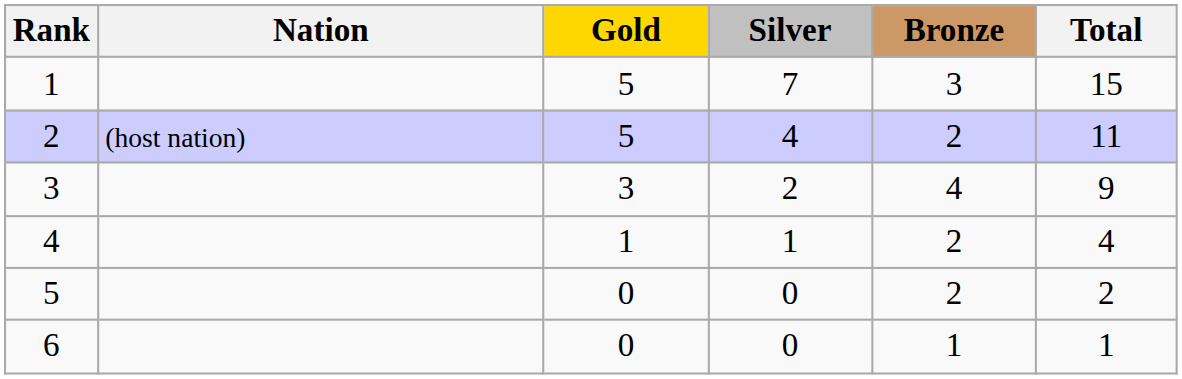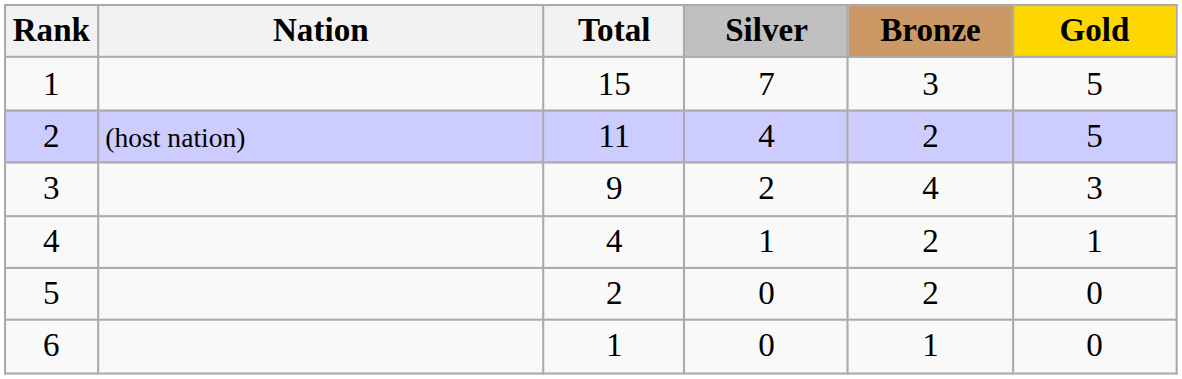 <table class="wikitable sortable plainrowheaders" style="text-align:center;max-width: 15cm; width: 100%">
 <tr>
 <th scope="col" style="width:4%">Rank</th>
 <th scope="col">Nation</th>
-<th scope="col" style="background-color:gold; width:14%;">Gold</th>
+<th scope="col" style="width:12%;">Total</th>
 <th scope="col" style="background-color:silver; width:14%;">Silver</th>
 <th scope="col" style="background-color:#cc9966; width:14%;">Bronze</th>
-<th scope="col" style="width:12%;">Total</th>
+<th scope="col" style="background-color:gold; width:14%;">Gold</th>
 </tr>
 <tr>
 <td>1</td>
 <td align=left></td>
-<td>5</td>
+<td>15</td>
 <td>7</td>
 <td>3</td>
-<td>15</td>
+<td>5</td>
 </tr>
 <tr style="background:#ccccff">
 <td>2</td>
 <td align=left> <small>(host nation)</small></td>
-<td>5</td>
+<td>11</td>
 <td>4</td>
 <td>2</td>
-<td>11</td>
+<td>5</td>
 </tr>
 <tr>
 <td>3</td>
 <td align=left></td>
-<td>3</td>
+<td>9</td>
 <td>2</td>
 <td>4</td>
-<td>9</td>
+<td>3</td>
 </tr>
 <tr>
 <td>4</td>
 <td align=left></td>
-<td>1</td>
+<td>4</td>
 <td>1</td>
 <td>2</td>
-<td>4</td>
+<td>1</td>
 </tr>
 <tr>
 <td>5</td>
 <td align=left></td>
-<td>0</td>
+<td>2</td>
 <td>0</td>
 <td>2</td>
-<td>2</td>
+<td>0</td>
 </tr>
 <tr>
 <td>6</td>
 <td align=left></td>
-<td>0</td>
+<td>1</td>
 <td>0</td>
 <td>1</td>
-<td>1</td>
+<td>0</td>
 </tr>
 </table>
